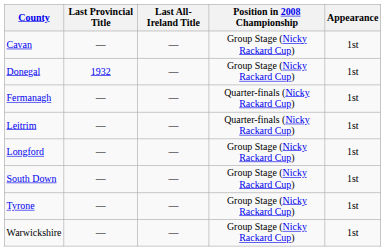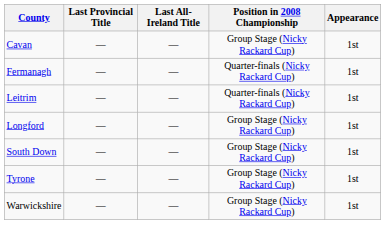 <table class="wikitable sortable" style="text-align:center">
 <tr>
 <th><a href='#'>County</a></th>
 <th>Last Provincial Title</th>
 <th>Last All-Ireland Title</th>
 <th>Position in <a href='#'>2008</a> Championship</th>
 <th>Appearance</th>
 </tr>
 <tr>
 <td style="text-align:left"> <a href='#'>Cavan</a></td>
 <td>—</td>
-<td>—</td>
-<td>Group Stage (<a href='#'>Nicky Rackard Cup</a>)</td>
-<td>1st</td>
-</tr>
-<tr>
-<td style="text-align:left"> <a href='#'>Donegal</a></td>
-<td><a href='#'>1932</a></td>
 <td>—</td>
 <td>Group Stage (<a href='#'>Nicky Rackard Cup</a>)</td>
 <td>1st</td>
 </tr>
 <tr>
 <td style="text-align:left"> <a href='#'>Fermanagh</a></td>
 <td>—</td>
 <td>—</td>
 <td>Quarter-finals (<a href='#'>Nicky Rackard Cup</a>)</td>
 <td>1st</td>
 </tr>
 <tr>
 <td style="text-align:left"> <a href='#'>Leitrim</a></td>
 <td>—</td>
 <td>—</td>
 <td>Quarter-finals (<a href='#'>Nicky Rackard Cup</a>)</td>
 <td>1st</td>
 </tr>
 <tr>
 <td style="text-align:left"> <a href='#'>Longford</a></td>
 <td>—</td>
 <td>—</td>
 <td>Group Stage (<a href='#'>Nicky Rackard Cup</a>)</td>
 <td>1st</td>
 </tr>
 <tr>
 <td style="text-align:left"> <a href='#'>South Down</a></td>
 <td>—</td>
 <td>—</td>
 <td>Group Stage (<a href='#'>Nicky Rackard Cup</a>)</td>
 <td>1st</td>
 </tr>
 <tr>
 <td style="text-align:left"> <a href='#'>Tyrone</a></td>
 <td>—</td>
 <td>—</td>
 <td>Group Stage (<a href='#'>Nicky Rackard Cup</a>)</td>
 <td>1st</td>
 </tr>
 <tr>
 <td style="text-align:left"> Warwickshire</td>
 <td>—</td>
 <td>—</td>
 <td>Group Stage (<a href='#'>Nicky Rackard Cup</a>)</td>
 <td>1st</td>
 </tr>
 </table>
